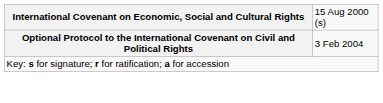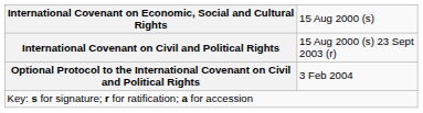 <table class="wikitable plainrowheaders mw-collapsible mw-collapsed" style="width:100%">
 <tr>
 <th scope=row>International Covenant on Economic, Social and Cultural Rights</th>
 <td>15 Aug 2000 (s)</td>
+</tr>
+<tr>
+<th scope=row>International Covenant on Civil and Political Rights</th>
+<td>15 Aug 2000 (s) 23 Sept 2003 (r)</td>
 </tr>
 <tr>
 <th scope=row>Optional Protocol to the International Covenant on Civil and Political Rights</th>
 <td>3 Feb 2004</td>
 </tr>
 <tr>
 <td colspan=2>Key: <strong>s</strong> for signature; <strong>r</strong> for ratification; <strong>a</strong> for accession</td>
 </tr>
 </table>
